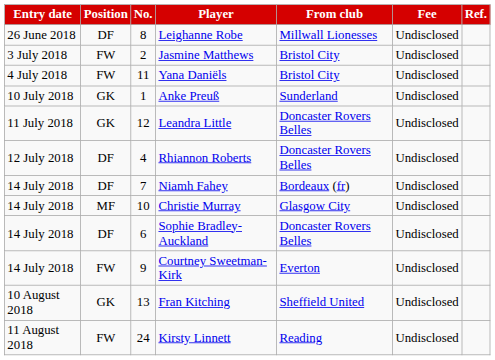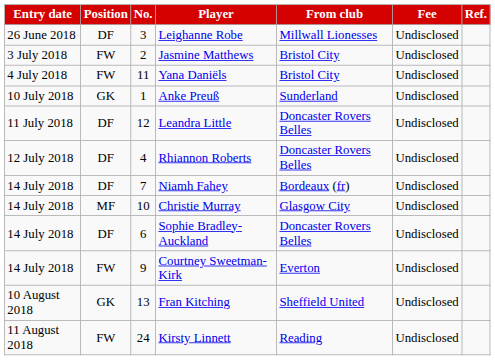 <table class="wikitable sortable">
 <tr>
 <th style="background:#d50000; color:white;"><strong>Entry date</strong></th>
 <th style="background:#d50000; color:white;"><strong>Position</strong></th>
 <th style="background:#d50000; color:white;"><strong>No.</strong></th>
 <th style="background:#d50000; color:white;"><strong>Player</strong></th>
 <th style="background:#d50000; color:white;"><strong>From club</strong></th>
 <th style="background:#d50000; color:white;"><strong>Fee</strong></th>
 <th style="background:#d50000; color:white;"><strong>Ref.</strong></th>
 </tr>
 <tr>
 <td>26 June 2018</td>
 <td style="text-align:center;">DF</td>
-<td style="text-align:center;">8</td>
+<td style="text-align:center;">3</td>
 <td style="text-align:left;"> <a href='#'>Leighanne Robe</a></td>
 <td style="text-align:left;"> <a href='#'>Millwall Lionesses</a></td>
 <td>Undisclosed</td>
 <td></td>
 </tr>
 <tr>
 <td>3 July 2018</td>
 <td style="text-align:center;">FW</td>
 <td style="text-align:center;">2</td>
 <td style="text-align:left;"> <a href='#'>Jasmine Matthews</a></td>
 <td style="text-align:left;"> <a href='#'>Bristol City</a></td>
 <td>Undisclosed</td>
 <td></td>
 </tr>
 <tr>
 <td>4 July 2018</td>
 <td style="text-align:center;">FW</td>
 <td style="text-align:center;">11</td>
 <td style="text-align:left;"> <a href='#'>Yana Daniëls</a></td>
 <td style="text-align:left;"> <a href='#'>Bristol City</a></td>
 <td>Undisclosed</td>
 <td></td>
 </tr>
 <tr>
 <td>10 July 2018</td>
 <td style="text-align:center;">GK</td>
 <td style="text-align:center;">1</td>
 <td style="text-align:left;"> <a href='#'>Anke Preuß</a></td>
 <td style="text-align:left;"> <a href='#'>Sunderland</a></td>
 <td>Undisclosed</td>
 <td></td>
 </tr>
 <tr>
 <td>11 July 2018</td>
-<td style="text-align:center;">GK</td>
+<td style="text-align:center;">DF</td>
 <td style="text-align:center;">12</td>
 <td style="text-align:left;"> <a href='#'>Leandra Little</a></td>
 <td style="text-align:left;"> <a href='#'>Doncaster Rovers Belles</a></td>
 <td>Undisclosed</td>
 <td></td>
 </tr>
 <tr>
 <td>12 July 2018</td>
 <td style="text-align:center;">DF</td>
 <td style="text-align:center;">4</td>
 <td style="text-align:left;"> <a href='#'>Rhiannon Roberts</a></td>
 <td style="text-align:left;"> <a href='#'>Doncaster Rovers Belles</a></td>
 <td>Undisclosed</td>
 <td></td>
 </tr>
 <tr>
 <td>14 July 2018</td>
 <td style="text-align:center;">DF</td>
 <td style="text-align:center;">7</td>
 <td style="text-align:left;"> <a href='#'>Niamh Fahey</a></td>
 <td style="text-align:left;"> <a href='#'>Bordeaux</a> (<a href='#'>fr</a>)</td>
 <td>Undisclosed</td>
 <td></td>
 </tr>
 <tr>
 <td>14 July 2018</td>
 <td style="text-align:center;">MF</td>
 <td style="text-align:center;">10</td>
 <td style="text-align:left;"> <a href='#'>Christie Murray</a></td>
 <td style="text-align:left;"> <a href='#'>Glasgow City</a></td>
 <td>Undisclosed</td>
 <td></td>
 </tr>
 <tr>
 <td>14 July 2018</td>
 <td style="text-align:center;">DF</td>
 <td style="text-align:center;">6</td>
 <td style="text-align:left;"> <a href='#'>Sophie Bradley-Auckland</a></td>
 <td style="text-align:left;"> <a href='#'>Doncaster Rovers Belles</a></td>
 <td>Undisclosed</td>
 <td></td>
 </tr>
 <tr>
 <td>14 July 2018</td>
 <td style="text-align:center;">FW</td>
 <td style="text-align:center;">9</td>
 <td style="text-align:left;"> <a href='#'>Courtney Sweetman-Kirk</a></td>
 <td style="text-align:left;"> <a href='#'>Everton</a></td>
 <td>Undisclosed</td>
 <td></td>
 </tr>
 <tr>
 <td>10 August 2018</td>
 <td style="text-align:center;">GK</td>
 <td style="text-align:center;">13</td>
 <td style="text-align:left;"> <a href='#'>Fran Kitching</a></td>
 <td style="text-align:left;"> <a href='#'>Sheffield United</a></td>
 <td>Undisclosed</td>
 <td></td>
 </tr>
 <tr>
 <td>11 August 2018</td>
 <td style="text-align:center;">FW</td>
 <td style="text-align:center;">24</td>
 <td style="text-align:left;"> <a href='#'>Kirsty Linnett</a></td>
 <td style="text-align:left;"> <a href='#'>Reading</a></td>
 <td>Undisclosed</td>
 <td></td>
 </tr>
 </table>
